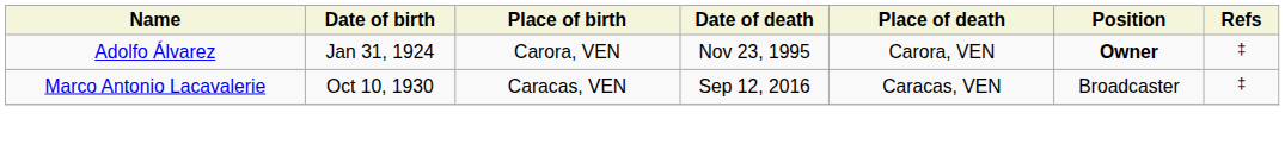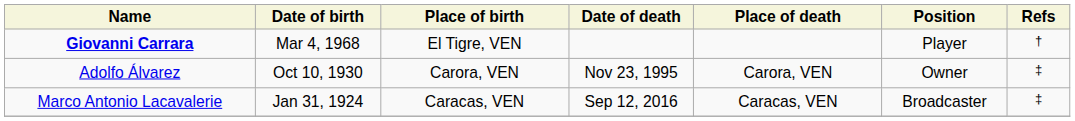 <table class="wikitable">
 <tr>
 <th style="background:#F5F5DC;" width=20%>Name</th>
 <th width=10% style="background:#F5F5DC;">Date of birth</th>
 <th width=15% style="background:#F5F5DC;">Place of birth</th>
 <th width=10% style="background:#F5F5DC;">Date of death</th>
 <th width=15% style="background:#F5F5DC;">Place of death</th>
 <th width=10% style="background:#F5F5DC;">Position</th>
 <th width=5% style="background:#F5F5DC;">Refs</th>
 </tr>
 <tr align=center>
+<td><strong><a href='#'>Giovanni Carrara</a></strong></td>
+<td>Mar 4, 1968</td>
+<td>El Tigre, VEN</td>
+<td></td>
+<td></td>
+<td>Player</td>
+<td><sup> † </sup> </td>
+</tr>
+<tr align=center>
 <td><a href='#'>Adolfo Álvarez</a></td>
-<td>Jan 31, 1924</td>
+<td>Oct 10, 1930</td>
 <td>Carora, VEN</td>
 <td>Nov 23, 1995</td>
 <td>Carora, VEN</td>
-<td><strong>Owner</strong></td>
+<td>Owner</td>
 <td><sup> ‡ </sup> </td>
 </tr>
 <tr align=center>
 <td><a href='#'>Marco Antonio Lacavalerie</a></td>
-<td>Oct 10, 1930</td>
+<td>Jan 31, 1924</td>
 <td>Caracas, VEN</td>
 <td>Sep 12, 2016</td>
 <td>Caracas, VEN</td>
 <td>Broadcaster</td>
 <td><sup> ‡ </sup> </td>
 </tr>
 <tr align=center>
 </tr>
 </table>
